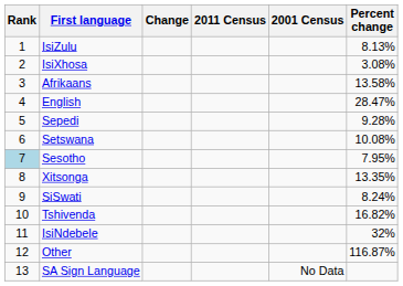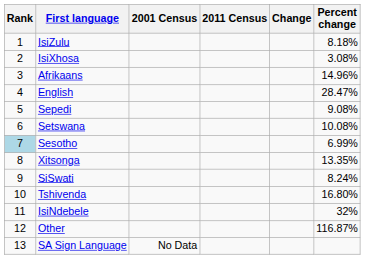 <table class="wikitable sortable" style="text-align: right;">
 <tr>
 <th data-sort-type="number">Rank</th>
 <th><a href='#'>First language</a></th>
+<th>2001 Census</th>
+<th>2011 Census</th>
 <th data-sort-type="number">Change</th>
-<th>2011 Census</th>
-<th>2001 Census</th>
 <th data-sort-type="number">Percent<br>change</th>
 </tr>
 <tr>
 <td style="text-align: center;">1 </td>
 <td style="text-align: left;"><a href='#'>IsiZulu</a></td>
-<td> </td>
 <td></td>
 <td></td>
-<td>8.13% </td>
+<td> </td>
+<td>8.18% </td>
 </tr>
 <tr>
 <td style="text-align: center;">2 </td>
 <td style="text-align: left;"><a href='#'>IsiXhosa</a></td>
-<td> </td>
 <td></td>
 <td></td>
+<td> </td>
 <td>3.08% </td>
 </tr>
 <tr>
 <td style="text-align: center;">3 </td>
 <td style="text-align: left;"><a href='#'>Afrikaans</a></td>
-<td> </td>
 <td></td>
 <td></td>
-<td>13.58% </td>
+<td> </td>
+<td>14.96% </td>
 </tr>
 <tr>
 <td style="text-align: center;">4 </td>
 <td style="text-align: left;"><a href='#'>English</a></td>
-<td> </td>
 <td></td>
 <td></td>
+<td> </td>
 <td>28.47% </td>
 </tr>
 <tr>
 <td style="text-align: center;">5 </td>
 <td style="text-align: left;"><a href='#'>Sepedi</a></td>
-<td> </td>
 <td></td>
 <td></td>
-<td>9.28% </td>
+<td> </td>
+<td>9.08% </td>
 </tr>
 <tr>
 <td style="text-align: center;">6 </td>
 <td style="text-align: left;"><a href='#'>Setswana</a></td>
-<td> </td>
 <td></td>
 <td></td>
+<td> </td>
 <td>10.08% </td>
 </tr>
 <tr>
 <td style="background: lightblue; text-align: center;">7 </td>
 <td style="text-align: left;"><a href='#'>Sesotho</a></td>
-<td> </td>
 <td></td>
 <td></td>
-<td>7.95% </td>
+<td> </td>
+<td>6.99% </td>
 </tr>
 <tr>
 <td style="text-align: center;">8 </td>
 <td style="text-align: left;"><a href='#'>Xitsonga</a></td>
-<td> </td>
 <td></td>
 <td></td>
+<td> </td>
 <td>13.35% </td>
 </tr>
 <tr>
 <td style="text-align: center;">9 </td>
 <td style="text-align: left;"><a href='#'>SiSwati</a></td>
-<td> </td>
 <td></td>
 <td></td>
+<td> </td>
 <td>8.24% </td>
 </tr>
 <tr>
 <td style="text-align: center;">10 </td>
 <td style="text-align: left;"><a href='#'>Tshivenda</a></td>
-<td> </td>
 <td></td>
 <td></td>
-<td>16.82% </td>
+<td> </td>
+<td>16.80% </td>
 </tr>
 <tr>
 <td style="text-align: center;">11 </td>
 <td style="text-align: left;"><a href='#'>IsiNdebele</a></td>
-<td> </td>
 <td></td>
 <td></td>
+<td> </td>
 <td>32% </td>
 </tr>
 <tr>
 <td style="text-align: center;">12 </td>
 <td style="text-align: left;"><a href='#'>Other</a></td>
-<td> </td>
 <td></td>
 <td></td>
+<td> </td>
 <td>116.87% </td>
 </tr>
 <tr class="sortbottom">
 <td style="text-align: center;">13 </td>
 <td style="text-align: left;"><a href='#'>SA Sign Language</a></td>
+<td>No Data</td>
 <td></td>
 <td></td>
-<td>No Data</td>
 <td></td>
 </tr>
 </table>
